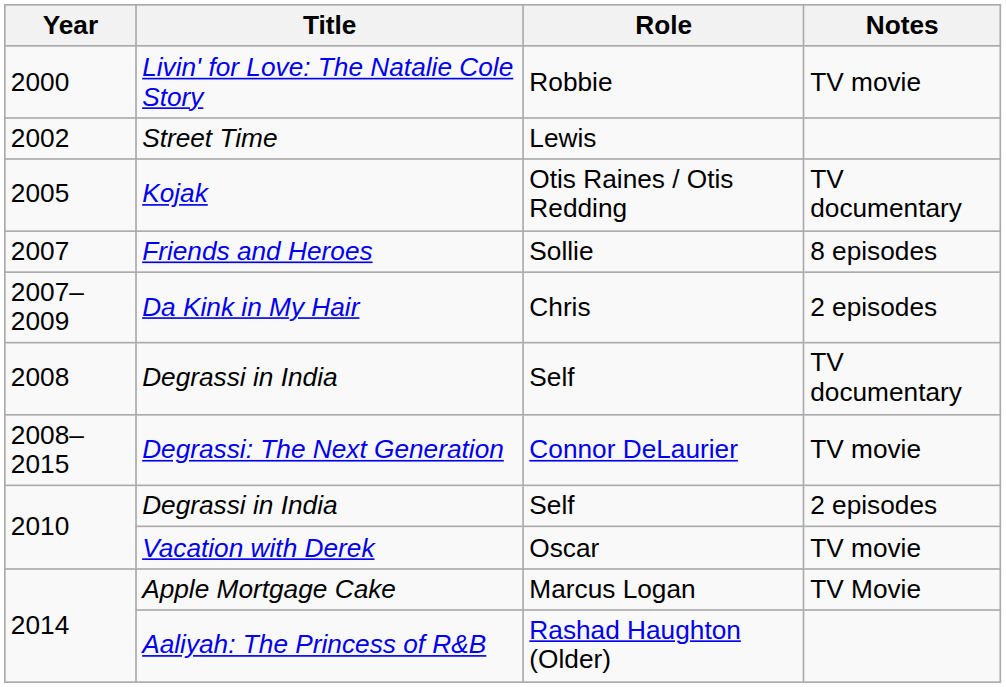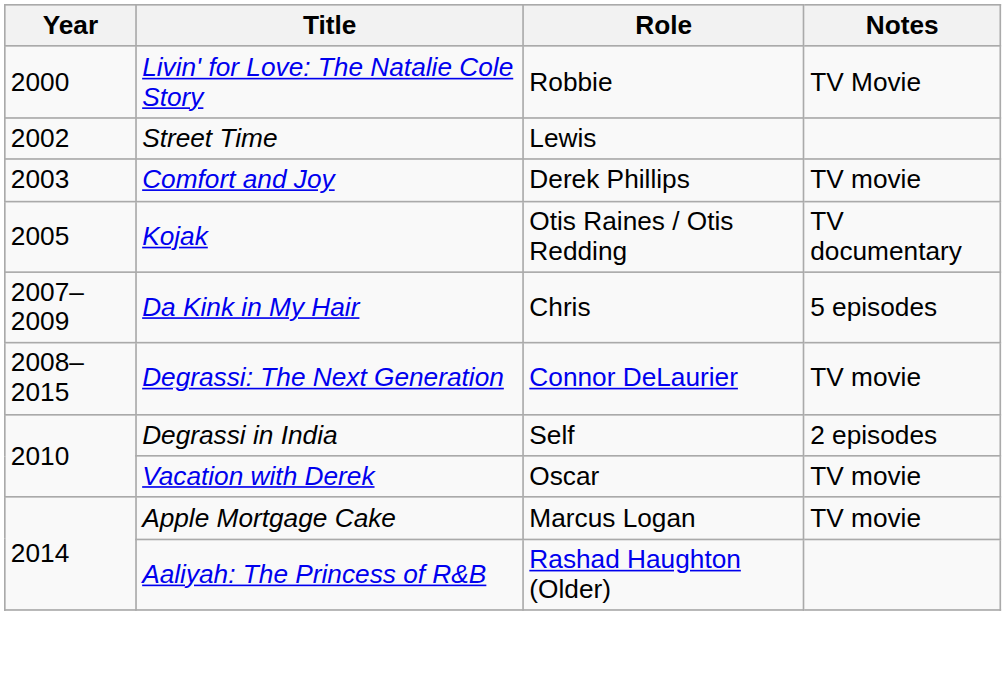 <table class="wikitable sortable">
 <tr>
 <th>Year</th>
 <th>Title</th>
 <th>Role</th>
 <th class="unsortable">Notes</th>
 </tr>
 <tr>
 <td>2000</td>
 <td data-sort-value="Natalie Cole Story, The"><em><a href='#'>Livin' for Love: The Natalie Cole Story</a></em></td>
 <td>Robbie</td>
-<td>TV movie</td>
+<td>TV Movie</td>
 </tr>
 <tr>
 <td>2002</td>
 <td><em>Street Time</em></td>
 <td>Lewis</td>
 <td></td>
 </tr>
 <tr>
+<td>2003</td>
+<td><em><a href='#'>Comfort and Joy</a></em></td>
+<td>Derek Phillips</td>
+<td>TV movie</td>
+</tr>
+<tr>
 <td>2005</td>
 <td><em><a href='#'>Kojak</a></em></td>
 <td>Otis Raines / Otis Redding</td>
 <td>TV documentary</td>
 </tr>
 <tr>
-<td>2007</td>
-<td><em><a href='#'>Friends and Heroes</a></em></td>
-<td>Sollie</td>
-<td>8 episodes</td>
-</tr>
-<tr>
 <td>2007–2009</td>
 <td><em><a href='#'>Da Kink in My Hair</a></em></td>
 <td>Chris</td>
-<td>2 episodes</td>
-</tr>
-<tr>
-<td>2008</td>
-<td><em>Degrassi in India</em></td>
-<td>Self</td>
-<td>TV documentary</td>
+<td>5 episodes</td>
 </tr>
 <tr>
 <td>2008–2015</td>
 <td><em><a href='#'>Degrassi: The Next Generation</a></em></td>
 <td><a href='#'>Connor DeLaurier</a></td>
 <td>TV movie</td>
 </tr>
 <tr>
 <td rowspan="2">2010</td>
 <td><em>Degrassi in India</em></td>
 <td>Self</td>
 <td>2 episodes</td>
 </tr>
 <tr>
 <td><em><a href='#'>Vacation with Derek</a></em></td>
 <td>Oscar</td>
 <td>TV movie</td>
 </tr>
 <tr>
 <td rowspan="2">2014</td>
 <td><em>Apple Mortgage Cake</em></td>
 <td>Marcus Logan</td>
-<td>TV Movie</td>
+<td>TV movie</td>
 </tr>
 <tr>
 <td><em><a href='#'>Aaliyah: The Princess of R&B</a></em></td>
 <td><a href='#'>Rashad Haughton</a> (Older)</td>
 <td></td>
 </tr>
 </table>
